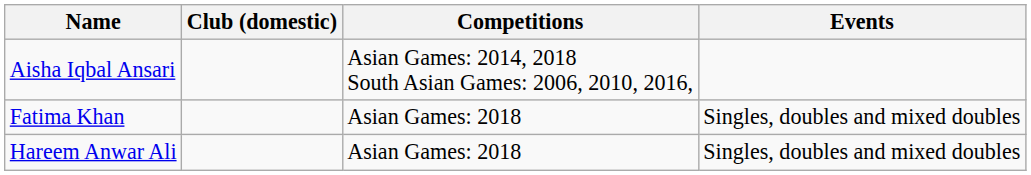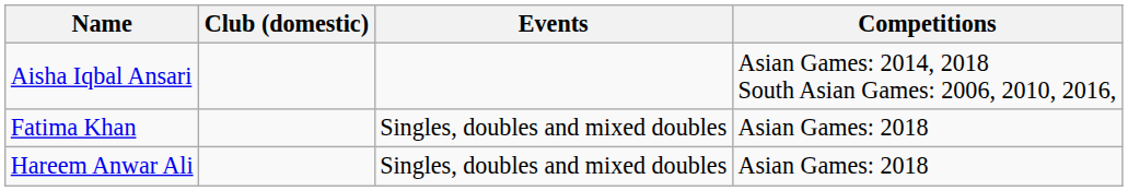 <table class="wikitable sortable">
 <tr>
 <th>Name</th>
 <th>Club (domestic)</th>
+<th>Events</th>
 <th>Competitions</th>
-<th>Events</th>
 </tr>
 <tr>
 <td><a href='#'>Aisha Iqbal Ansari</a></td>
 <td></td>
+<td></td>
 <td>Asian Games: 2014, 2018 <br> South Asian Games: 2006, 2010, 2016,</td>
-<td></td>
 </tr>
 <tr>
 <td><a href='#'>Fatima Khan</a></td>
 <td></td>
+<td>Singles, doubles and mixed doubles</td>
 <td>Asian Games: 2018</td>
-<td>Singles, doubles and mixed doubles</td>
 </tr>
 <tr>
 <td><a href='#'>Hareem Anwar Ali</a></td>
 <td></td>
+<td>Singles, doubles and mixed doubles</td>
 <td>Asian Games: 2018</td>
-<td>Singles, doubles and mixed doubles</td>
 </tr>
 </table>
